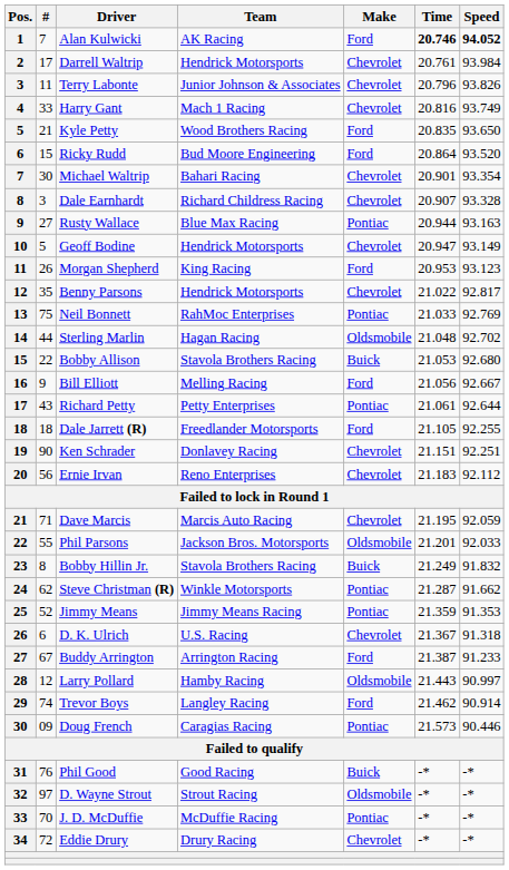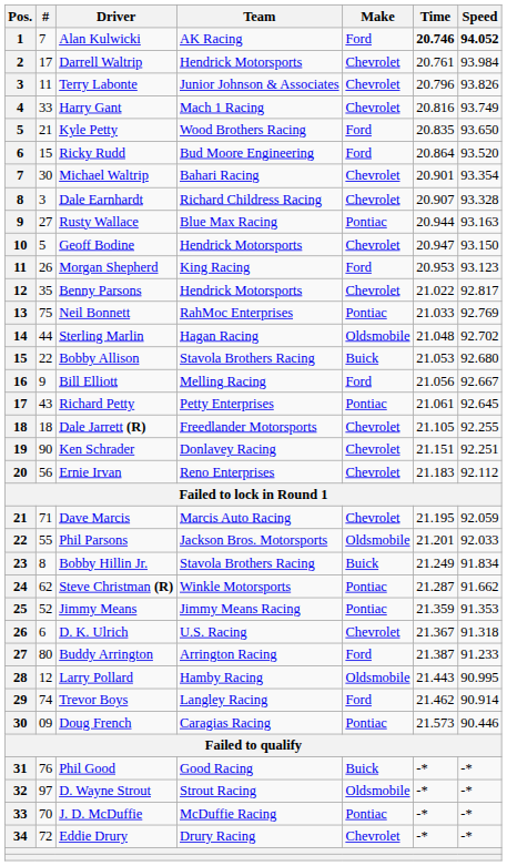 <table class="wikitable" style="font-size:95%">
 <tr>
 <th>Pos.</th>
 <th>#</th>
 <th>Driver</th>
 <th>Team</th>
 <th>Make</th>
 <th>Time</th>
 <th>Speed</th>
 </tr>
 <tr>
 <th>1</th>
 <td>7</td>
 <td><a href='#'>Alan Kulwicki</a></td>
 <td><a href='#'>AK Racing</a></td>
 <td><a href='#'>Ford</a></td>
 <td><strong>20.746</strong></td>
 <td><strong>94.052</strong></td>
 </tr>
 <tr>
 <th>2</th>
 <td>17</td>
 <td><a href='#'>Darrell Waltrip</a></td>
 <td><a href='#'>Hendrick Motorsports</a></td>
 <td><a href='#'>Chevrolet</a></td>
 <td>20.761</td>
 <td>93.984</td>
 </tr>
 <tr>
 <th>3</th>
 <td>11</td>
 <td><a href='#'>Terry Labonte</a></td>
 <td><a href='#'>Junior Johnson & Associates</a></td>
 <td><a href='#'>Chevrolet</a></td>
 <td>20.796</td>
 <td>93.826</td>
 </tr>
 <tr>
 <th>4</th>
 <td>33</td>
 <td><a href='#'>Harry Gant</a></td>
 <td><a href='#'>Mach 1 Racing</a></td>
 <td><a href='#'>Chevrolet</a></td>
 <td>20.816</td>
 <td>93.749</td>
 </tr>
 <tr>
 <th>5</th>
 <td>21</td>
 <td><a href='#'>Kyle Petty</a></td>
 <td><a href='#'>Wood Brothers Racing</a></td>
 <td><a href='#'>Ford</a></td>
 <td>20.835</td>
 <td>93.650</td>
 </tr>
 <tr>
 <th>6</th>
 <td>15</td>
 <td><a href='#'>Ricky Rudd</a></td>
 <td><a href='#'>Bud Moore Engineering</a></td>
 <td><a href='#'>Ford</a></td>
 <td>20.864</td>
 <td>93.520</td>
 </tr>
 <tr>
 <th>7</th>
 <td>30</td>
 <td><a href='#'>Michael Waltrip</a></td>
 <td><a href='#'>Bahari Racing</a></td>
 <td><a href='#'>Chevrolet</a></td>
 <td>20.901</td>
 <td>93.354</td>
 </tr>
 <tr>
 <th>8</th>
 <td>3</td>
 <td><a href='#'>Dale Earnhardt</a></td>
 <td><a href='#'>Richard Childress Racing</a></td>
 <td><a href='#'>Chevrolet</a></td>
 <td>20.907</td>
 <td>93.328</td>
 </tr>
 <tr>
 <th>9</th>
 <td>27</td>
 <td><a href='#'>Rusty Wallace</a></td>
 <td><a href='#'>Blue Max Racing</a></td>
 <td><a href='#'>Pontiac</a></td>
 <td>20.944</td>
 <td>93.163</td>
 </tr>
 <tr>
 <th>10</th>
 <td>5</td>
 <td><a href='#'>Geoff Bodine</a></td>
 <td><a href='#'>Hendrick Motorsports</a></td>
 <td><a href='#'>Chevrolet</a></td>
 <td>20.947</td>
-<td>93.149</td>
+<td>93.150</td>
 </tr>
 <tr>
 <th>11</th>
 <td>26</td>
 <td><a href='#'>Morgan Shepherd</a></td>
 <td><a href='#'>King Racing</a></td>
 <td><a href='#'>Ford</a></td>
 <td>20.953</td>
 <td>93.123</td>
 </tr>
 <tr>
 <th>12</th>
 <td>35</td>
 <td><a href='#'>Benny Parsons</a></td>
 <td><a href='#'>Hendrick Motorsports</a></td>
 <td><a href='#'>Chevrolet</a></td>
 <td>21.022</td>
 <td>92.817</td>
 </tr>
 <tr>
 <th>13</th>
 <td>75</td>
 <td><a href='#'>Neil Bonnett</a></td>
 <td><a href='#'>RahMoc Enterprises</a></td>
 <td><a href='#'>Pontiac</a></td>
 <td>21.033</td>
 <td>92.769</td>
 </tr>
 <tr>
 <th>14</th>
 <td>44</td>
 <td><a href='#'>Sterling Marlin</a></td>
 <td><a href='#'>Hagan Racing</a></td>
 <td><a href='#'>Oldsmobile</a></td>
 <td>21.048</td>
 <td>92.702</td>
 </tr>
 <tr>
 <th>15</th>
 <td>22</td>
 <td><a href='#'>Bobby Allison</a></td>
 <td><a href='#'>Stavola Brothers Racing</a></td>
 <td><a href='#'>Buick</a></td>
 <td>21.053</td>
 <td>92.680</td>
 </tr>
 <tr>
 <th>16</th>
 <td>9</td>
 <td><a href='#'>Bill Elliott</a></td>
 <td><a href='#'>Melling Racing</a></td>
 <td><a href='#'>Ford</a></td>
 <td>21.056</td>
 <td>92.667</td>
 </tr>
 <tr>
 <th>17</th>
 <td>43</td>
 <td><a href='#'>Richard Petty</a></td>
 <td><a href='#'>Petty Enterprises</a></td>
 <td><a href='#'>Pontiac</a></td>
 <td>21.061</td>
-<td>92.644</td>
+<td>92.645</td>
 </tr>
 <tr>
 <th>18</th>
 <td>18</td>
 <td><a href='#'>Dale Jarrett</a> <strong>(R)</strong></td>
 <td><a href='#'>Freedlander Motorsports</a></td>
-<td><a href='#'>Ford</a></td>
+<td><a href='#'>Chevrolet</a></td>
 <td>21.105</td>
 <td>92.255</td>
 </tr>
 <tr>
 <th>19</th>
 <td>90</td>
 <td><a href='#'>Ken Schrader</a></td>
 <td><a href='#'>Donlavey Racing</a></td>
 <td><a href='#'>Chevrolet</a></td>
 <td>21.151</td>
 <td>92.251</td>
 </tr>
 <tr>
 <th>20</th>
 <td>56</td>
 <td><a href='#'>Ernie Irvan</a></td>
 <td><a href='#'>Reno Enterprises</a></td>
 <td><a href='#'>Chevrolet</a></td>
 <td>21.183</td>
 <td>92.112</td>
 </tr>
 <tr>
 <th colspan="7">Failed to lock in Round 1</th>
 </tr>
 <tr>
 <th>21</th>
 <td>71</td>
 <td><a href='#'>Dave Marcis</a></td>
 <td><a href='#'>Marcis Auto Racing</a></td>
 <td><a href='#'>Chevrolet</a></td>
 <td>21.195</td>
 <td>92.059</td>
 </tr>
 <tr>
 <th>22</th>
 <td>55</td>
 <td><a href='#'>Phil Parsons</a></td>
 <td><a href='#'>Jackson Bros. Motorsports</a></td>
 <td><a href='#'>Oldsmobile</a></td>
 <td>21.201</td>
 <td>92.033</td>
 </tr>
 <tr>
 <th>23</th>
 <td>8</td>
 <td><a href='#'>Bobby Hillin Jr.</a></td>
 <td><a href='#'>Stavola Brothers Racing</a></td>
 <td><a href='#'>Buick</a></td>
 <td>21.249</td>
-<td>91.832</td>
+<td>91.834</td>
 </tr>
 <tr>
 <th>24</th>
 <td>62</td>
 <td><a href='#'>Steve Christman</a> <strong>(R)</strong></td>
 <td><a href='#'>Winkle Motorsports</a></td>
 <td><a href='#'>Pontiac</a></td>
 <td>21.287</td>
 <td>91.662</td>
 </tr>
 <tr>
 <th>25</th>
 <td>52</td>
 <td><a href='#'>Jimmy Means</a></td>
 <td><a href='#'>Jimmy Means Racing</a></td>
 <td><a href='#'>Pontiac</a></td>
 <td>21.359</td>
 <td>91.353</td>
 </tr>
 <tr>
 <th>26</th>
 <td>6</td>
 <td><a href='#'>D. K. Ulrich</a></td>
 <td><a href='#'>U.S. Racing</a></td>
 <td><a href='#'>Chevrolet</a></td>
 <td>21.367</td>
 <td>91.318</td>
 </tr>
 <tr>
 <th>27</th>
-<td>67</td>
+<td>80</td>
 <td><a href='#'>Buddy Arrington</a></td>
 <td><a href='#'>Arrington Racing</a></td>
 <td><a href='#'>Ford</a></td>
 <td>21.387</td>
 <td>91.233</td>
 </tr>
 <tr>
 <th>28</th>
 <td>12</td>
 <td><a href='#'>Larry Pollard</a></td>
 <td><a href='#'>Hamby Racing</a></td>
 <td><a href='#'>Oldsmobile</a></td>
 <td>21.443</td>
-<td>90.997</td>
+<td>90.995</td>
 </tr>
 <tr>
 <th>29</th>
 <td>74</td>
 <td><a href='#'>Trevor Boys</a></td>
 <td><a href='#'>Langley Racing</a></td>
 <td><a href='#'>Ford</a></td>
 <td>21.462</td>
 <td>90.914</td>
 </tr>
 <tr>
 <th>30</th>
 <td>09</td>
 <td><a href='#'>Doug French</a></td>
 <td><a href='#'>Caragias Racing</a></td>
 <td><a href='#'>Pontiac</a></td>
 <td>21.573</td>
 <td>90.446</td>
 </tr>
 <tr>
 <th colspan="7">Failed to qualify</th>
 </tr>
 <tr>
 <th>31</th>
 <td>76</td>
 <td><a href='#'>Phil Good</a></td>
 <td><a href='#'>Good Racing</a></td>
 <td><a href='#'>Buick</a></td>
 <td>-*</td>
 <td>-*</td>
 </tr>
 <tr>
 <th>32</th>
 <td>97</td>
 <td><a href='#'>D. Wayne Strout</a></td>
 <td><a href='#'>Strout Racing</a></td>
 <td><a href='#'>Oldsmobile</a></td>
 <td>-*</td>
 <td>-*</td>
 </tr>
 <tr>
 <th>33</th>
 <td>70</td>
 <td><a href='#'>J. D. McDuffie</a></td>
 <td><a href='#'>McDuffie Racing</a></td>
 <td><a href='#'>Pontiac</a></td>
 <td>-*</td>
 <td>-*</td>
 </tr>
 <tr>
 <th>34</th>
 <td>72</td>
 <td><a href='#'>Eddie Drury</a></td>
 <td><a href='#'>Drury Racing</a></td>
 <td><a href='#'>Chevrolet</a></td>
 <td>-*</td>
 <td>-*</td>
 </tr>
 <tr>
 <th colspan="7"></th>
 </tr>
 <tr>
 <th colspan="7"></th>
 </tr>
 </table>
